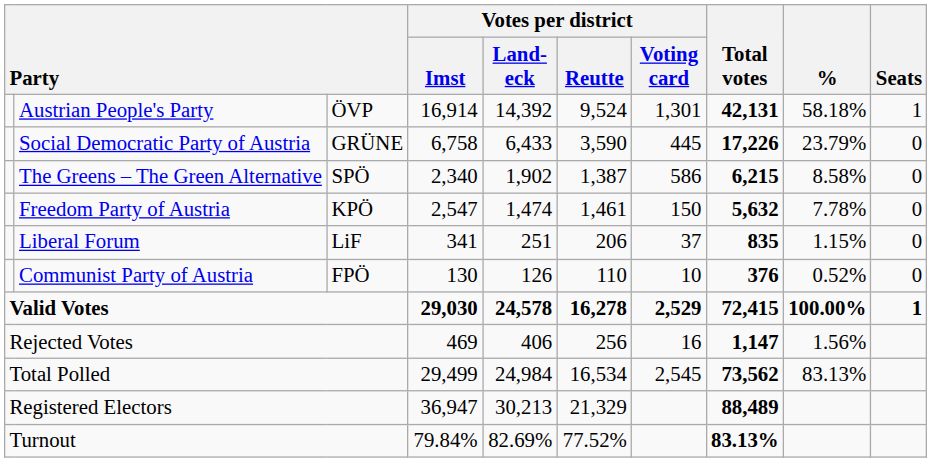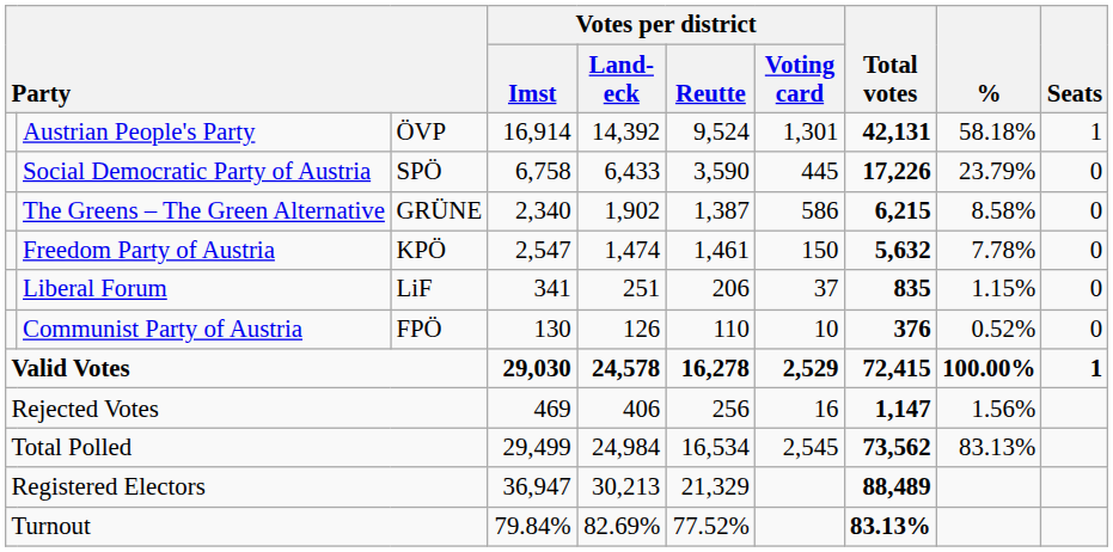 <table class="wikitable" border="1" style="text-align:right;">
 <tr>
 <th style="text-align:left;" valign=bottom rowspan=2 colspan=3>Party</th>
 <th colspan=4>Votes per district</th>
 <th align=center valign=bottom rowspan=2 width="50">Total<br>votes</th>
 <th align=center valign=bottom rowspan=2 width="50">%</th>
 <th align=center valign=bottom rowspan=2>Seats</th>
 </tr>
 <tr>
 <th align=center valign=bottom width="50"><a href='#'>Imst</a></th>
 <th align=center valign=bottom width="50"><a href='#'>Land-<br>eck</a></th>
 <th align=center valign=bottom width="50"><a href='#'>Reutte</a></th>
 <th align=center valign=bottom width="50"><a href='#'>Voting<br>card</a></th>
 </tr>
 <tr>
 <td></td>
 <td align=left><a href='#'>Austrian People's Party</a></td>
 <td align=left>ÖVP</td>
 <td>16,914</td>
 <td>14,392</td>
 <td>9,524</td>
 <td>1,301</td>
 <td><strong>42,131</strong></td>
 <td>58.18%</td>
 <td>1</td>
 </tr>
 <tr>
 <td></td>
 <td align=left><a href='#'>Social Democratic Party of Austria</a></td>
-<td align=left>GRÜNE</td>
+<td align=left>SPÖ</td>
 <td>6,758</td>
 <td>6,433</td>
 <td>3,590</td>
 <td>445</td>
 <td><strong>17,226</strong></td>
 <td>23.79%</td>
 <td>0</td>
 </tr>
 <tr>
 <td></td>
 <td align=left style="white-space: nowrap;"><a href='#'>The Greens – The Green Alternative</a></td>
-<td align=left>SPÖ</td>
+<td align=left>GRÜNE</td>
 <td>2,340</td>
 <td>1,902</td>
 <td>1,387</td>
 <td>586</td>
 <td><strong>6,215</strong></td>
 <td>8.58%</td>
 <td>0</td>
 </tr>
 <tr>
 <td></td>
 <td align=left><a href='#'>Freedom Party of Austria</a></td>
 <td align=left>KPÖ</td>
 <td>2,547</td>
 <td>1,474</td>
 <td>1,461</td>
 <td>150</td>
 <td><strong>5,632</strong></td>
 <td>7.78%</td>
 <td>0</td>
 </tr>
 <tr>
 <td></td>
 <td align=left><a href='#'>Liberal Forum</a></td>
 <td align=left>LiF</td>
 <td>341</td>
 <td>251</td>
 <td>206</td>
 <td>37</td>
 <td><strong>835</strong></td>
 <td>1.15%</td>
 <td>0</td>
 </tr>
 <tr>
 <td></td>
 <td align=left><a href='#'>Communist Party of Austria</a></td>
 <td align=left>FPÖ</td>
 <td>130</td>
 <td>126</td>
 <td>110</td>
 <td>10</td>
 <td><strong>376</strong></td>
 <td>0.52%</td>
 <td>0</td>
 </tr>
 <tr style="font-weight:bold">
 <td align=left colspan=3>Valid Votes</td>
 <td>29,030</td>
 <td>24,578</td>
 <td>16,278</td>
 <td>2,529</td>
 <td>72,415</td>
 <td>100.00%</td>
 <td>1</td>
 </tr>
 <tr>
 <td align=left colspan=3>Rejected Votes</td>
 <td>469</td>
 <td>406</td>
 <td>256</td>
 <td>16</td>
 <td><strong>1,147</strong></td>
 <td>1.56%</td>
 <td></td>
 </tr>
 <tr>
 <td align=left colspan=3>Total Polled</td>
 <td>29,499</td>
 <td>24,984</td>
 <td>16,534</td>
 <td>2,545</td>
 <td><strong>73,562</strong></td>
 <td>83.13%</td>
 <td></td>
 </tr>
 <tr>
 <td align=left colspan=3>Registered Electors</td>
 <td>36,947</td>
 <td>30,213</td>
 <td>21,329</td>
 <td></td>
 <td><strong>88,489</strong></td>
 <td></td>
 <td></td>
 </tr>
 <tr>
 <td align=left colspan=3>Turnout</td>
 <td>79.84%</td>
 <td>82.69%</td>
 <td>77.52%</td>
 <td></td>
 <td><strong>83.13%</strong></td>
 <td></td>
 <td></td>
 </tr>
 </table>
